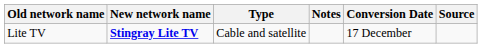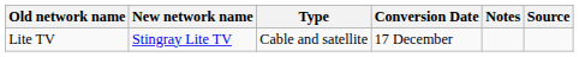 <table class="wikitable">
 <tr>
 <th>Old network name</th>
 <th>New network name</th>
 <th>Type</th>
+<th>Conversion Date</th>
 <th>Notes</th>
-<th>Conversion Date</th>
 <th>Source</th>
 </tr>
 <tr>
 <td>Lite TV</td>
-<td><strong><a href='#'>Stingray Lite TV</a></strong></td>
+<td><a href='#'>Stingray Lite TV</a></td>
 <td>Cable and satellite</td>
+<td>17 December</td>
 <td></td>
-<td>17 December</td>
 <td></td>
 </tr>
 </table>
